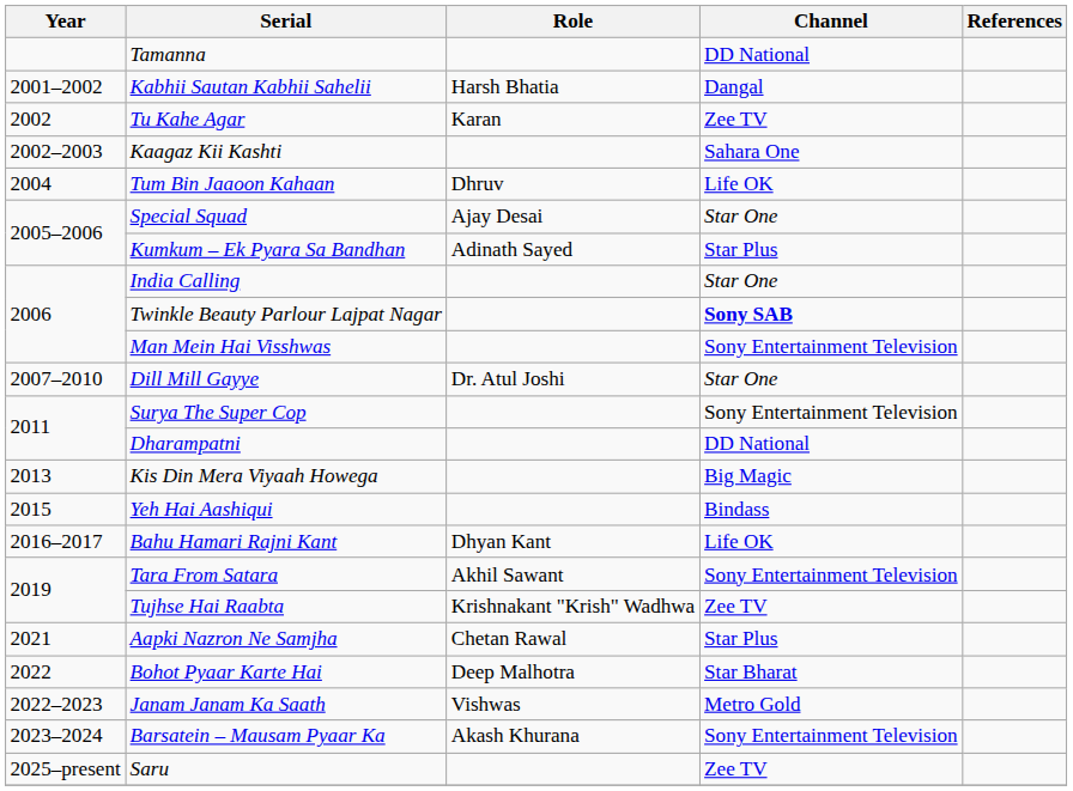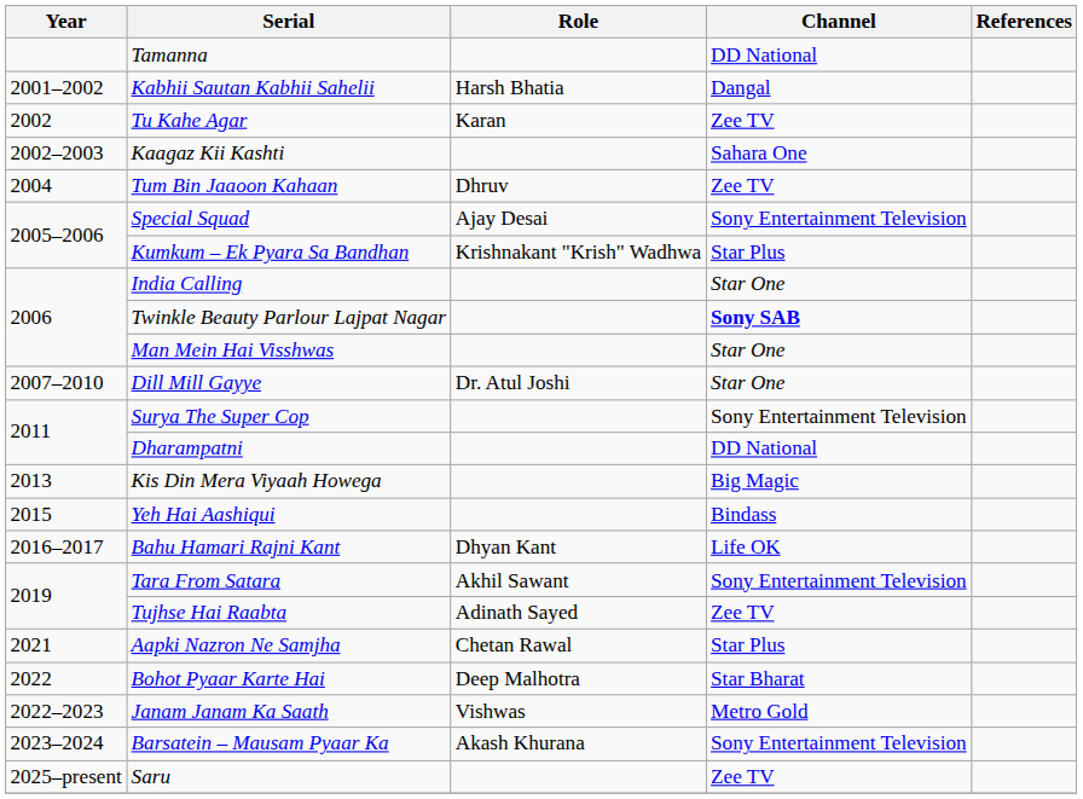 <table class="wikitable sortable">
 <tr>
 <th>Year</th>
 <th>Serial</th>
 <th>Role</th>
 <th>Channel</th>
 <th>References</th>
 </tr>
 <tr>
 <td></td>
 <td><em>Tamanna</em></td>
 <td></td>
 <td><a href='#'>DD National</a></td>
 <td></td>
 </tr>
 <tr>
 <td>2001–2002</td>
 <td><em><a href='#'>Kabhii Sautan Kabhii Sahelii</a></em></td>
 <td>Harsh Bhatia</td>
 <td><a href='#'>Dangal</a></td>
 <td></td>
 </tr>
 <tr>
 <td>2002</td>
 <td><em><a href='#'>Tu Kahe Agar</a></em></td>
 <td>Karan</td>
 <td><a href='#'>Zee TV</a></td>
 <td></td>
 </tr>
 <tr>
 <td>2002–2003</td>
 <td><em>Kaagaz Kii Kashti</em></td>
 <td></td>
 <td><a href='#'>Sahara One</a></td>
 <td></td>
 </tr>
 <tr>
 <td>2004</td>
 <td><em><a href='#'>Tum Bin Jaaoon Kahaan</a></em></td>
 <td>Dhruv</td>
-<td><a href='#'>Life OK</a></td>
+<td><a href='#'>Zee TV</a></td>
 <td></td>
 </tr>
 <tr>
 <td rowspan = "2">2005–2006</td>
 <td><em><a href='#'>Special Squad</a></em></td>
 <td>Ajay Desai</td>
-<td><em>Star One</em></td>
+<td><a href='#'>Sony Entertainment Television</a></td>
 <td></td>
 </tr>
 <tr>
 <td><em><a href='#'>Kumkum – Ek Pyara Sa Bandhan</a></em></td>
-<td>Adinath Sayed</td>
+<td>Krishnakant "Krish" Wadhwa</td>
 <td><a href='#'>Star Plus</a></td>
 <td></td>
 </tr>
 <tr>
 <td rowspan = "3">2006</td>
 <td><em><a href='#'>India Calling</a></em></td>
 <td></td>
 <td><em>Star One</em></td>
 <td></td>
 </tr>
 <tr>
 <td><em>Twinkle Beauty Parlour Lajpat Nagar</em></td>
 <td></td>
 <td><strong><a href='#'>Sony SAB</a></strong></td>
 <td></td>
 </tr>
 <tr>
 <td><em><a href='#'>Man Mein Hai Visshwas</a></em></td>
 <td></td>
-<td><a href='#'>Sony Entertainment Television</a></td>
+<td><em>Star One</em></td>
 <td></td>
 </tr>
 <tr>
 <td>2007–2010</td>
 <td><em><a href='#'>Dill Mill Gayye</a></em></td>
 <td>Dr. Atul Joshi</td>
 <td><em>Star One</em></td>
 <td></td>
 </tr>
 <tr>
 <td rowspan = "2">2011</td>
 <td><em><a href='#'>Surya The Super Cop</a></em></td>
 <td></td>
 <td>Sony Entertainment Television</td>
 <td></td>
 </tr>
 <tr>
 <td><em><a href='#'>Dharampatni</a></em></td>
 <td></td>
 <td><a href='#'>DD National</a></td>
 <td></td>
 </tr>
 <tr>
 <td>2013</td>
 <td><em>Kis Din Mera Viyaah Howega</em></td>
 <td></td>
 <td><a href='#'>Big Magic</a></td>
 <td></td>
 </tr>
 <tr>
 <td>2015</td>
 <td><em><a href='#'>Yeh Hai Aashiqui</a></em></td>
 <td></td>
 <td><a href='#'>Bindass</a></td>
 <td></td>
 </tr>
 <tr>
 <td>2016–2017</td>
 <td><em><a href='#'>Bahu Hamari Rajni Kant</a></em></td>
 <td>Dhyan Kant</td>
 <td><a href='#'>Life OK</a></td>
 <td></td>
 </tr>
 <tr>
 <td rowspan = "2">2019</td>
 <td><em><a href='#'>Tara From Satara</a></em></td>
 <td>Akhil Sawant</td>
 <td><a href='#'>Sony Entertainment Television</a></td>
 </tr>
 <tr>
 <td><em><a href='#'>Tujhse Hai Raabta</a></em></td>
-<td>Krishnakant "Krish" Wadhwa</td>
+<td>Adinath Sayed</td>
 <td><a href='#'>Zee TV</a></td>
 <td></td>
 </tr>
 <tr>
 <td>2021</td>
 <td><em><a href='#'>Aapki Nazron Ne Samjha</a></em></td>
 <td>Chetan Rawal</td>
 <td><a href='#'>Star Plus</a></td>
 <td></td>
 </tr>
 <tr>
 <td>2022</td>
 <td><em><a href='#'>Bohot Pyaar Karte Hai</a></em></td>
 <td>Deep Malhotra</td>
 <td><a href='#'>Star Bharat</a></td>
 <td></td>
 </tr>
 <tr>
 <td>2022–2023</td>
 <td><em><a href='#'>Janam Janam Ka Saath</a></em></td>
 <td>Vishwas</td>
 <td><a href='#'>Metro Gold</a></td>
 <td></td>
 </tr>
 <tr>
 <td>2023–2024</td>
 <td><em><a href='#'>Barsatein – Mausam Pyaar Ka</a></em></td>
 <td>Akash Khurana</td>
 <td><a href='#'>Sony Entertainment Television</a></td>
 <td></td>
 </tr>
 <tr>
 <td>2025–present</td>
 <td><em>Saru</em></td>
 <td></td>
 <td><a href='#'>Zee TV</a></td>
 <td></td>
 </tr>
 <tr>
 </tr>
 </table>
